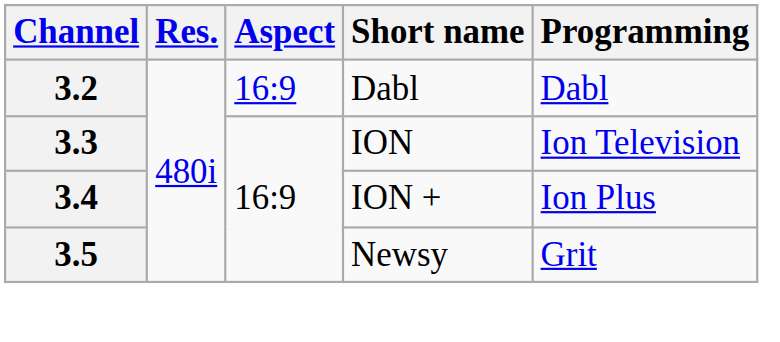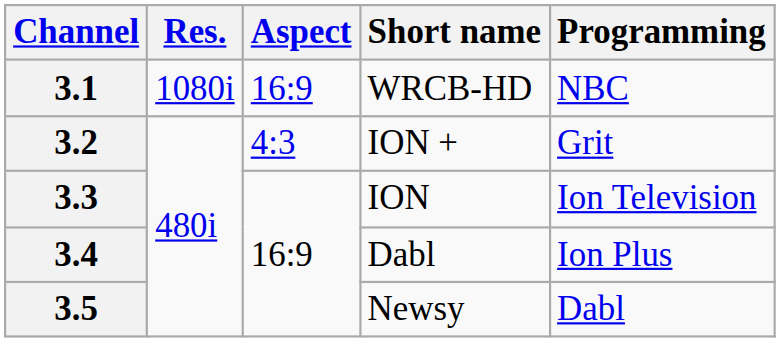 <table class="wikitable">
 <tr>
 <th scope = "col"><a href='#'>Channel</a></th>
 <th scope = "col"><a href='#'>Res.</a></th>
 <th scope = "col"><a href='#'>Aspect</a></th>
 <th scope = "col">Short name</th>
 <th scope = "col">Programming</th>
 </tr>
 <tr>
+<th scope = "row">3.1</th>
+<td><a href='#'>1080i</a></td>
+<td><a href='#'>16:9</a></td>
+<td>WRCB-HD</td>
+<td><a href='#'>NBC</a></td>
+</tr>
+<tr>
 <th scope = "row">3.2</th>
 <td rowspan="4"><a href='#'>480i</a></td>
-<td><a href='#'>16:9</a></td>
-<td>Dabl</td>
-<td><a href='#'>Dabl</a></td>
+<td><a href='#'>4:3</a></td>
+<td>ION +</td>
+<td><a href='#'>Grit</a></td>
 </tr>
 <tr>
 <th scope = "row">3.3</th>
 <td rowspan="3">16:9</td>
 <td>ION</td>
 <td><a href='#'>Ion Television</a></td>
 </tr>
 <tr>
 <th scope = "row">3.4</th>
-<td>ION +</td>
+<td>Dabl</td>
 <td><a href='#'>Ion Plus</a></td>
 </tr>
 <tr>
 <th scope = "row">3.5</th>
 <td>Newsy</td>
-<td><a href='#'>Grit</a></td>
+<td><a href='#'>Dabl</a></td>
 </tr>
 </table>
